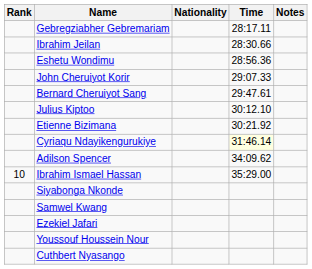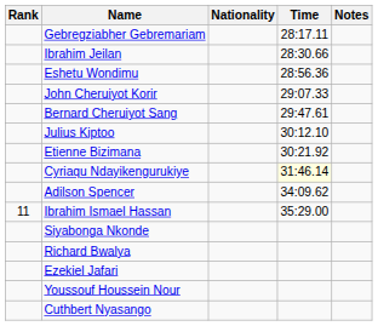 <table class="wikitable sortable" style="text-align:center">
 <tr>
 <th>Rank</th>
 <th>Name</th>
 <th>Nationality</th>
 <th>Time</th>
 <th>Notes</th>
 </tr>
 <tr>
 <td></td>
 <td align=left><a href='#'>Gebregziabher Gebremariam</a></td>
 <td align=left></td>
 <td>28:17.11</td>
 <td></td>
 </tr>
 <tr>
 <td></td>
 <td align=left><a href='#'>Ibrahim Jeilan</a></td>
 <td align=left></td>
 <td>28:30.66</td>
 <td></td>
 </tr>
 <tr>
 <td></td>
 <td align=left><a href='#'>Eshetu Wondimu</a></td>
 <td align=left></td>
 <td>28:56.36</td>
 <td></td>
 </tr>
 <tr>
 <td></td>
 <td align=left><a href='#'>John Cheruiyot Korir</a></td>
 <td align=left></td>
 <td>29:07.33</td>
 <td></td>
 </tr>
 <tr>
 <td></td>
 <td align=left><a href='#'>Bernard Cheruiyot Sang</a></td>
 <td align=left></td>
 <td>29:47.61</td>
 <td></td>
 </tr>
 <tr>
 <td></td>
 <td align=left><a href='#'>Julius Kiptoo</a></td>
 <td align=left></td>
 <td>30:12.10</td>
 <td></td>
 </tr>
 <tr>
 <td></td>
 <td align=left><a href='#'>Etienne Bizimana</a></td>
 <td align=left></td>
 <td>30:21.92</td>
 <td></td>
 </tr>
 <tr>
 <td></td>
 <td align=left><a href='#'>Cyriaqu Ndayikengurukiye</a></td>
 <td align=left></td>
 <td style="background: lightyellow;">31:46.14</td>
 <td></td>
 </tr>
 <tr>
 <td></td>
 <td align=left><a href='#'>Adilson Spencer</a></td>
 <td align=left></td>
 <td>34:09.62</td>
 <td></td>
 </tr>
 <tr>
-<td>10</td>
+<td>11</td>
 <td align=left><a href='#'>Ibrahim Ismael Hassan</a></td>
 <td align=left></td>
 <td>35:29.00</td>
 <td></td>
 </tr>
 <tr>
 <td></td>
 <td align=left><a href='#'>Siyabonga Nkonde</a></td>
 <td align=left></td>
 <td></td>
 <td></td>
 </tr>
 <tr>
 <td></td>
-<td align=left><a href='#'>Samwel Kwang</a></td>
+<td align=left><a href='#'>Richard Bwalya</a></td>
 <td align=left></td>
 <td></td>
 <td></td>
 </tr>
 <tr>
 <td></td>
 <td align=left><a href='#'>Ezekiel Jafari</a></td>
 <td align=left></td>
 <td></td>
 <td></td>
 </tr>
 <tr>
 <td></td>
 <td align=left><a href='#'>Youssouf Houssein Nour</a></td>
 <td align=left></td>
 <td></td>
 <td></td>
 </tr>
 <tr>
 <td></td>
 <td align=left><a href='#'>Cuthbert Nyasango</a></td>
 <td align=left></td>
 <td></td>
 <td></td>
 </tr>
 </table>
